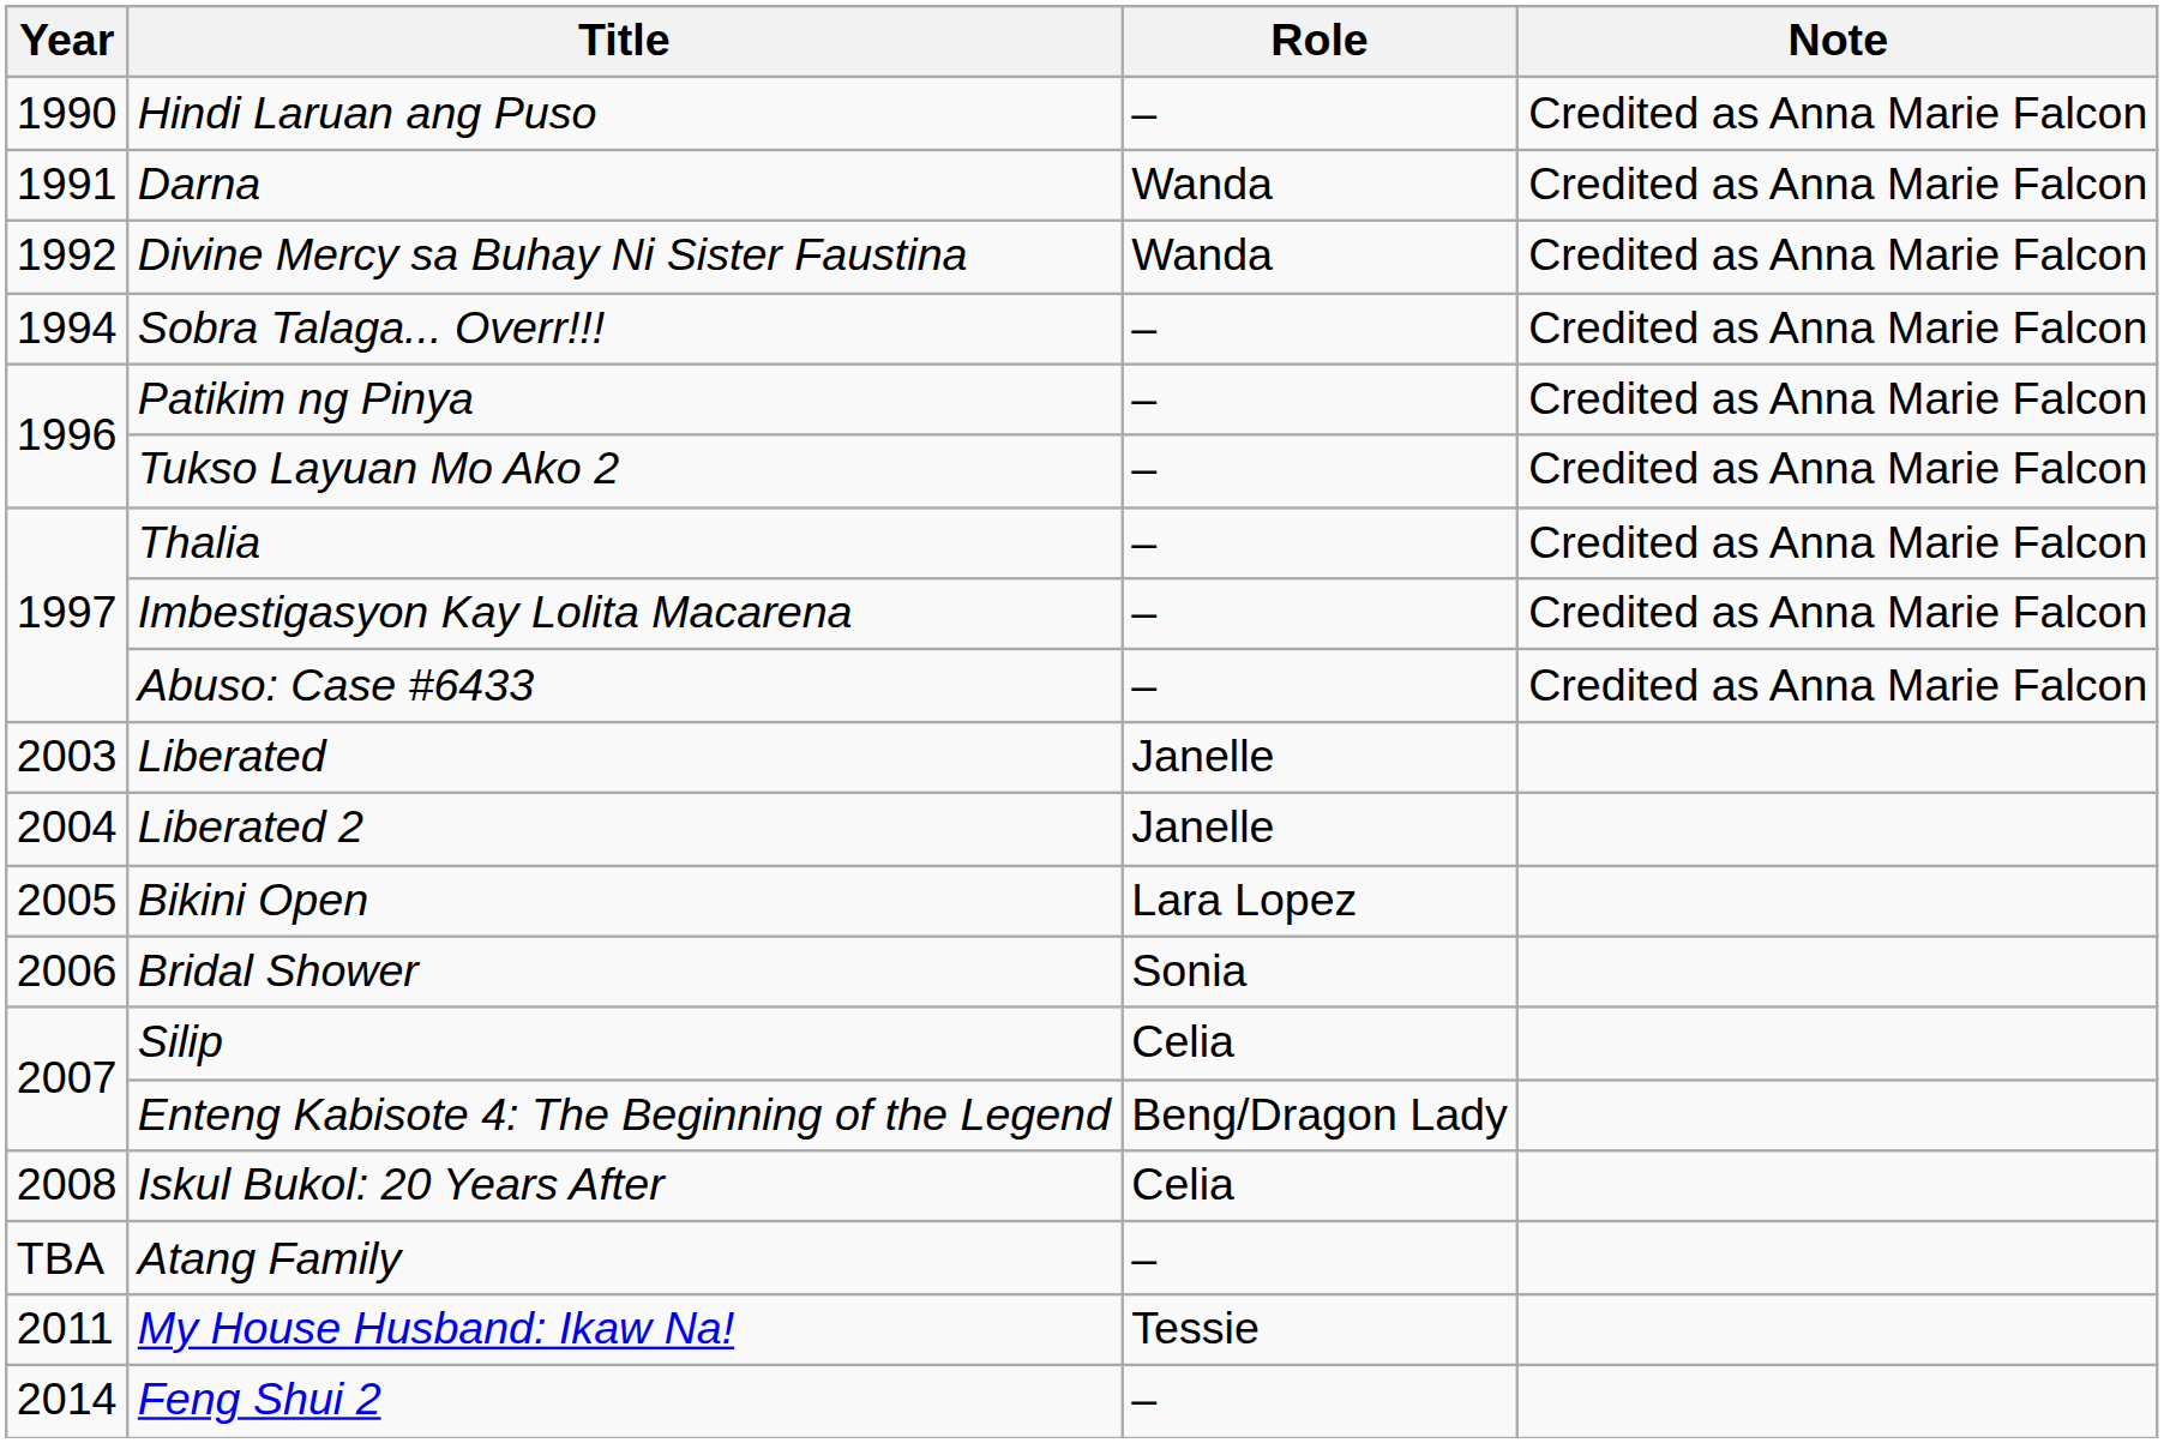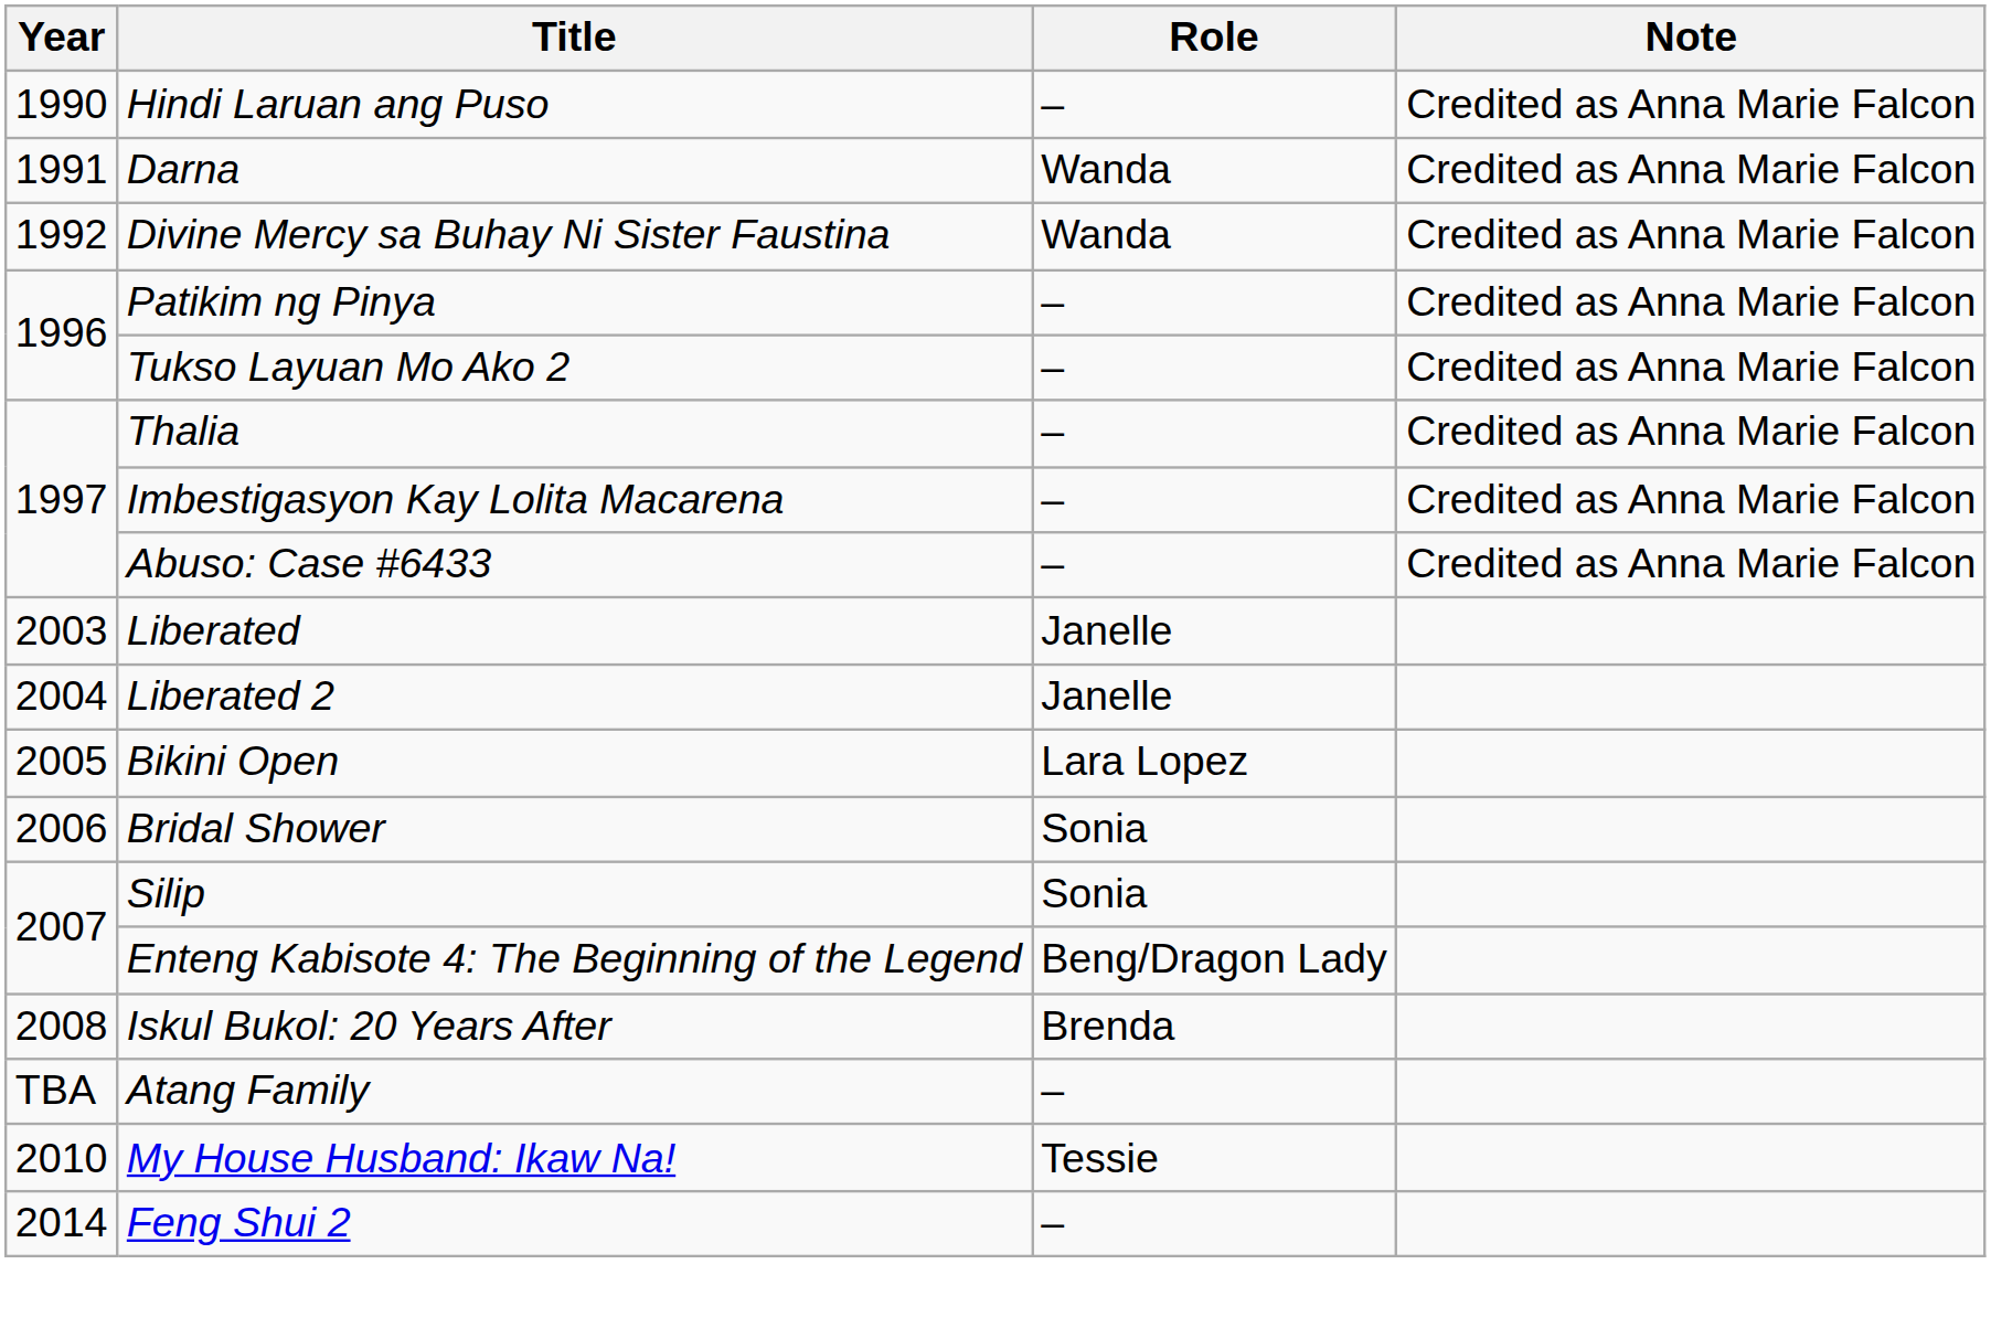 <table class="wikitable sortable">
 <tr>
 <th>Year</th>
 <th>Title</th>
 <th>Role</th>
 <th>Note</th>
 </tr>
 <tr>
 <td>1990</td>
 <td><em>Hindi Laruan ang Puso</em></td>
 <td>–</td>
 <td>Credited as Anna Marie Falcon</td>
 </tr>
 <tr>
 <td>1991</td>
 <td><em>Darna</em></td>
 <td>Wanda</td>
 <td>Credited as Anna Marie Falcon</td>
 </tr>
 <tr>
 <td>1992</td>
 <td><em>Divine Mercy sa Buhay Ni Sister Faustina</em></td>
 <td>Wanda</td>
-<td>Credited as Anna Marie Falcon</td>
-</tr>
-<tr>
-<td>1994</td>
-<td><em>Sobra Talaga... Overr!!!</em></td>
-<td>–</td>
 <td>Credited as Anna Marie Falcon</td>
 </tr>
 <tr>
 <td rowspan="2">1996</td>
 <td><em>Patikim ng Pinya</em></td>
 <td>–</td>
 <td>Credited as Anna Marie Falcon</td>
 </tr>
 <tr>
 <td><em>Tukso Layuan Mo Ako 2</em></td>
 <td>–</td>
 <td>Credited as Anna Marie Falcon</td>
 </tr>
 <tr>
 <td rowspan="3">1997</td>
 <td><em>Thalia</em></td>
 <td>–</td>
 <td>Credited as Anna Marie Falcon</td>
 </tr>
 <tr>
 <td><em>Imbestigasyon Kay Lolita Macarena</em></td>
 <td>–</td>
 <td>Credited as Anna Marie Falcon</td>
 </tr>
 <tr>
 <td><em>Abuso: Case #6433</em></td>
 <td>–</td>
 <td>Credited as Anna Marie Falcon</td>
 </tr>
 <tr>
 <td>2003</td>
 <td><em>Liberated</em></td>
 <td>Janelle</td>
 <td></td>
 </tr>
 <tr>
 <td>2004</td>
 <td><em>Liberated 2</em></td>
 <td>Janelle</td>
 <td></td>
 </tr>
 <tr>
 <td>2005</td>
 <td><em>Bikini Open</em></td>
 <td>Lara Lopez</td>
 <td></td>
 </tr>
 <tr>
 <td>2006</td>
 <td><em>Bridal Shower</em></td>
 <td>Sonia</td>
 <td></td>
 </tr>
 <tr>
 <td rowspan="2">2007</td>
 <td><em>Silip</em></td>
-<td>Celia</td>
+<td>Sonia</td>
 <td></td>
 </tr>
 <tr>
 <td><em>Enteng Kabisote 4: The Beginning of the Legend</em></td>
 <td>Beng/Dragon Lady</td>
 <td></td>
 </tr>
 <tr>
 <td>2008</td>
 <td><em>Iskul Bukol: 20 Years After</em></td>
-<td>Celia</td>
+<td>Brenda</td>
 <td></td>
 </tr>
 <tr>
 <td>TBA</td>
 <td><em>Atang Family</em></td>
 <td>–</td>
 <td></td>
 </tr>
 <tr>
-<td>2011</td>
+<td>2010</td>
 <td><em><a href='#'>My House Husband: Ikaw Na!</a></em></td>
 <td>Tessie</td>
 <td></td>
 </tr>
 <tr>
 <td>2014</td>
 <td><em><a href='#'>Feng Shui 2</a></em></td>
 <td>–</td>
 <td></td>
 </tr>
 </table>
